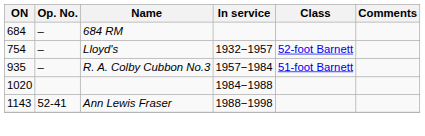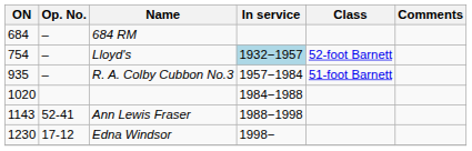 <table class="wikitable">
 <tr>
 <th>ON</th>
 <th>Op. No.</th>
 <th>Name</th>
 <th>In service</th>
 <th>Class</th>
 <th>Comments</th>
 </tr>
 <tr>
 <td>684</td>
 <td>–</td>
 <td><em>684 RM</em></td>
 <td></td>
 <td></td>
 <td></td>
 </tr>
 <tr>
 <td>754</td>
 <td>–</td>
 <td><em>Lloyd's</em></td>
-<td>1932−1957</td>
+<td style="background: lightblue;">1932−1957</td>
 <td><a href='#'>52-foot Barnett</a></td>
 <td></td>
 </tr>
 <tr>
 <td>935</td>
 <td>–</td>
 <td><em>R. A. Colby Cubbon No.3</em></td>
 <td>1957−1984</td>
 <td><a href='#'>51-foot Barnett</a></td>
 <td></td>
 </tr>
 <tr>
 <td>1020</td>
 <td></td>
 <td></td>
 <td>1984−1988</td>
 <td></td>
 <td></td>
 </tr>
 <tr>
 <td>1143</td>
 <td>52-41</td>
 <td><em>Ann Lewis Fraser</em></td>
 <td>1988−1998</td>
 <td></td>
 <td></td>
 </tr>
 <tr>
+<td>1230</td>
+<td>17-12</td>
+<td><em>Edna Windsor</em></td>
+<td>1998−</td>
+<td></td>
+<td></td>
+</tr>
+<tr>
 </tr>
 </table>
